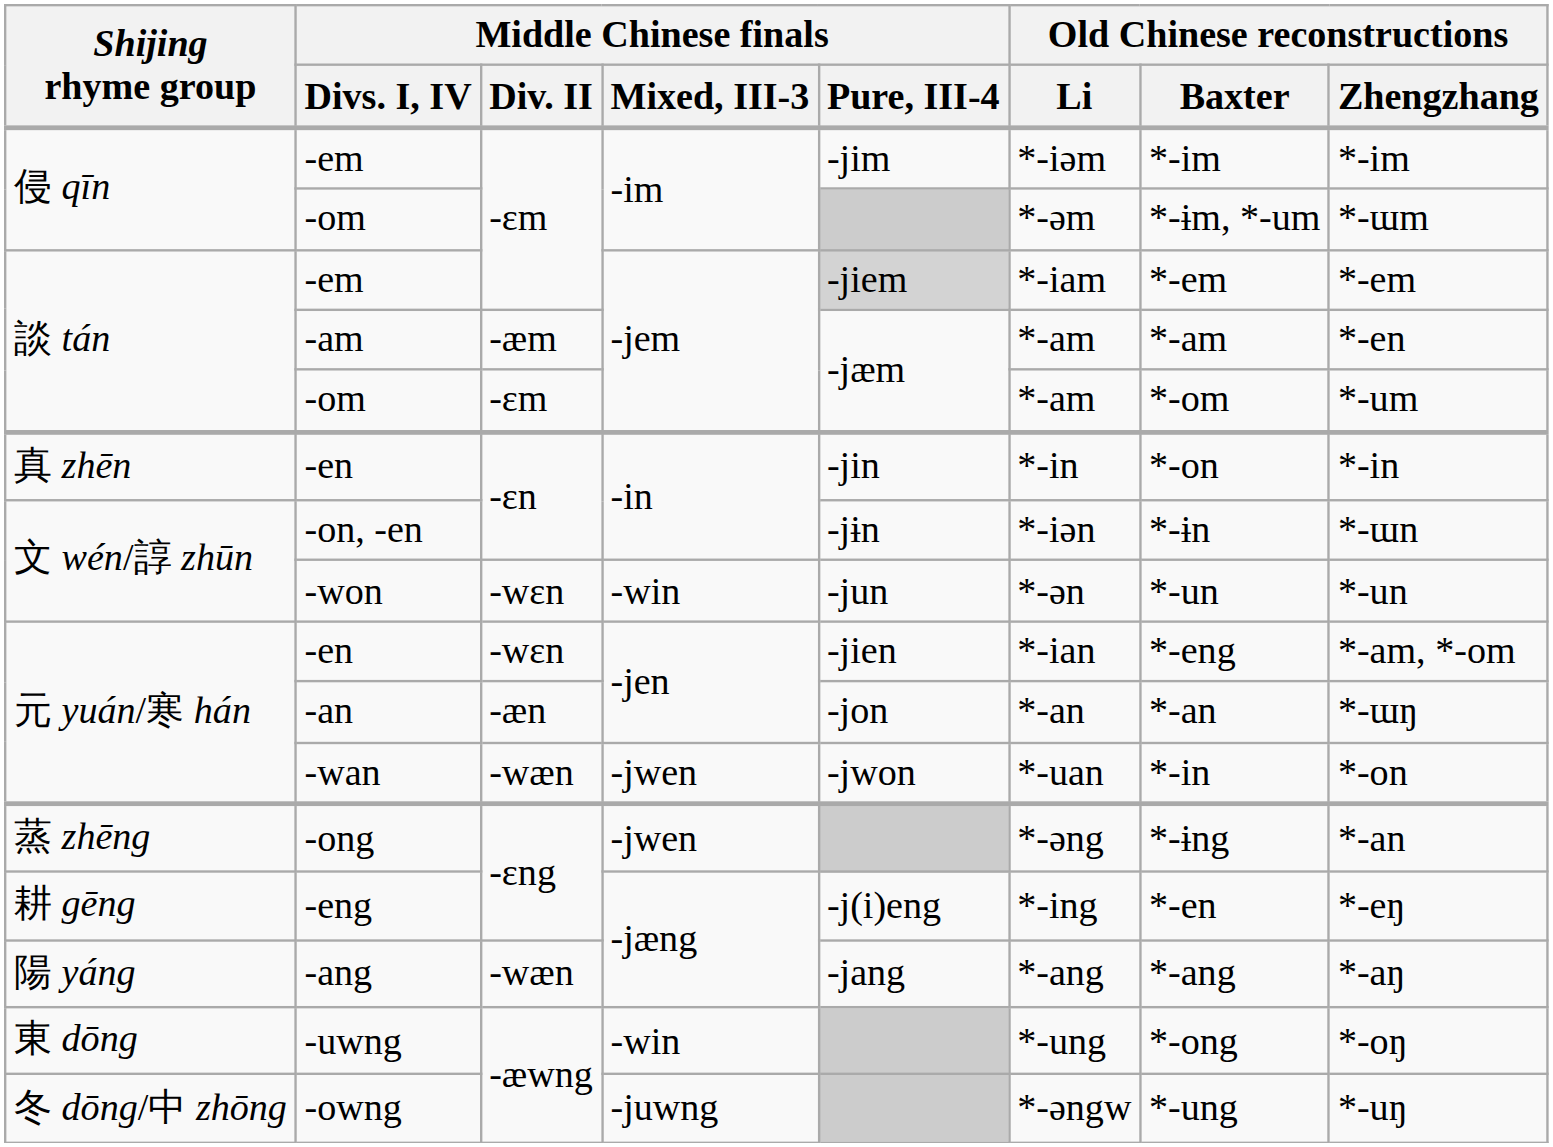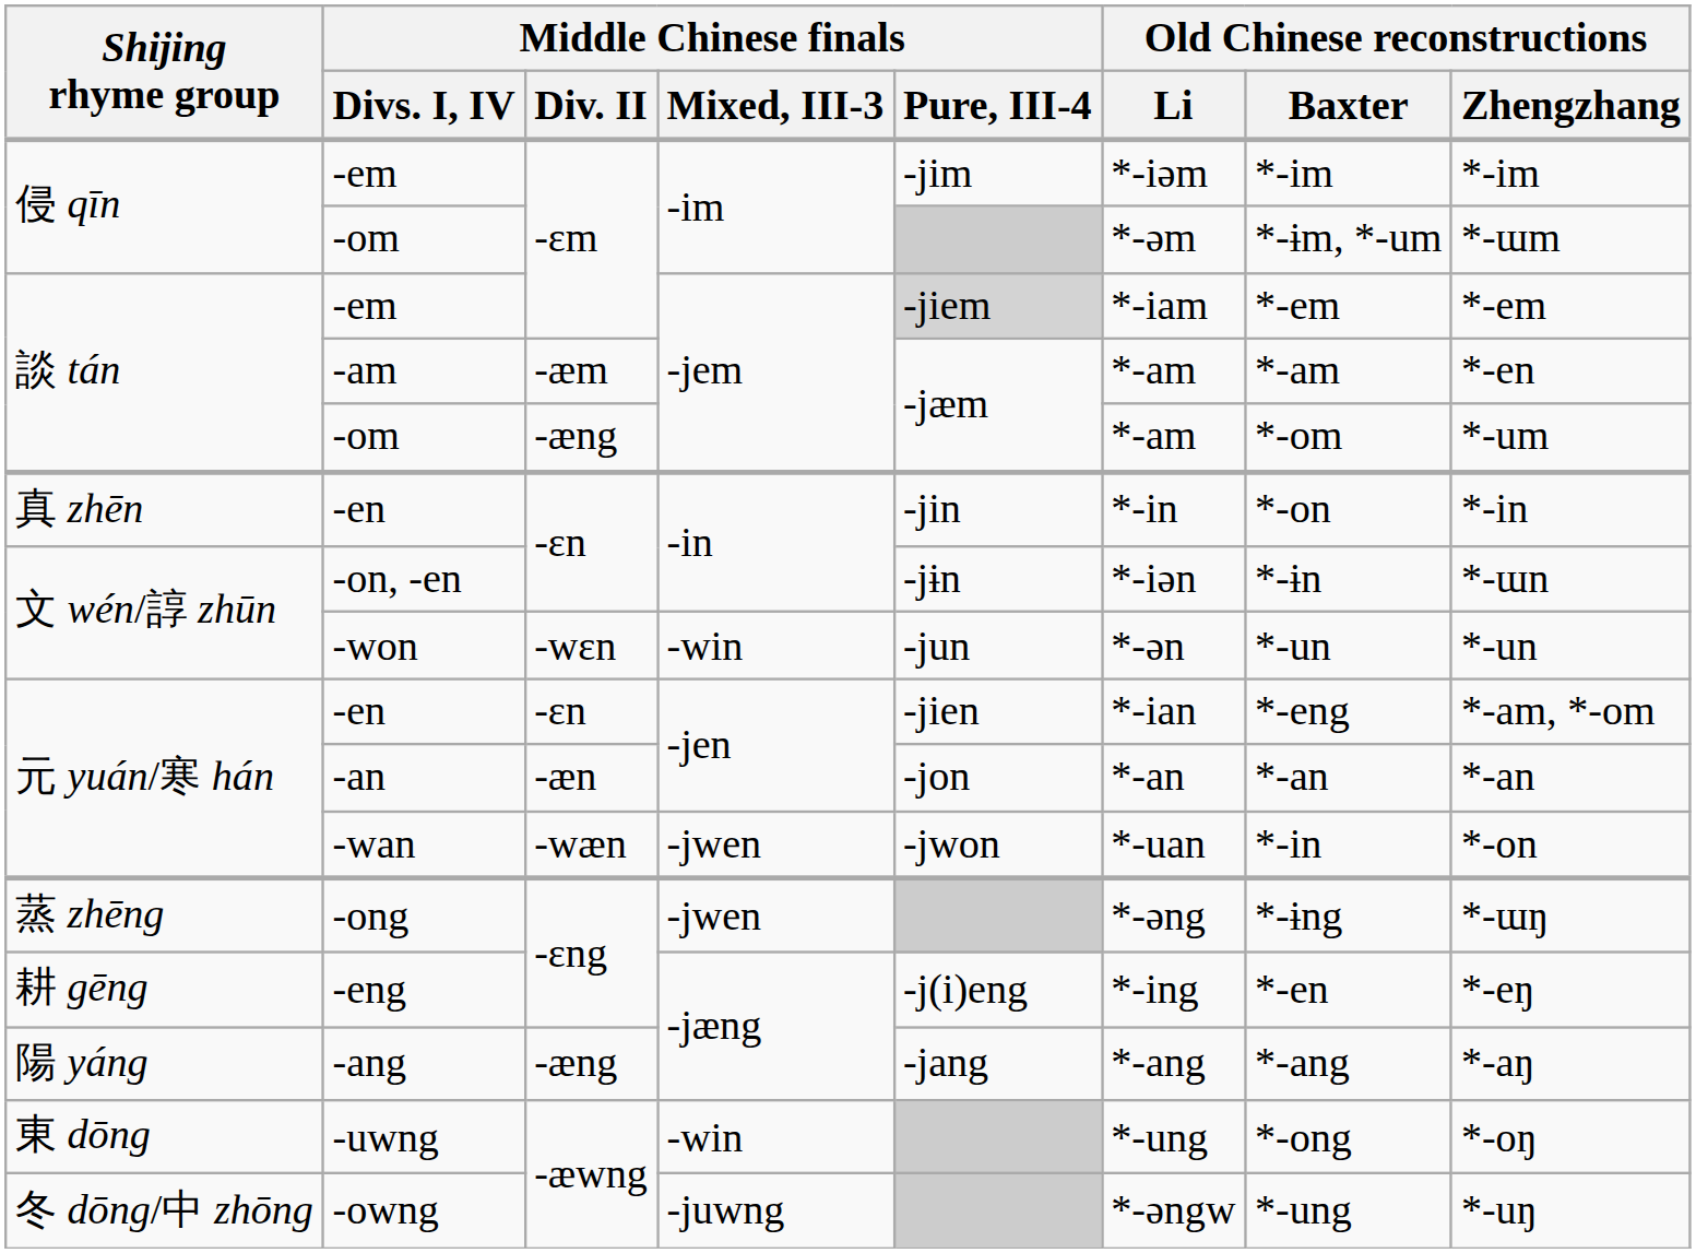 <table class="wikitable">
 <tr>
 <th rowspan="2"><em>Shijing</em><br>rhyme group</th>
 <th colspan="4">Middle Chinese finals</th>
 <th colspan="3">Old Chinese reconstructions</th>
 </tr>
 <tr>
 <th>Divs. I, IV</th>
 <th>Div. II</th>
 <th>Mixed, III-3</th>
 <th>Pure, III-4</th>
 <th>Li</th>
 <th>Baxter</th>
 <th>Zhengzhang</th>
 </tr>
 <tr style="border-top: 2px solid #aaa;">
 <td rowspan="2">侵 <em>qīn</em></td>
 <td> -em</td>
 <td rowspan="3"> -ɛm</td>
 <td rowspan="2"> -im</td>
 <td> -jim</td>
 <td>*-iəm</td>
 <td>*-im</td>
 <td>*-im</td>
 </tr>
 <tr>
 <td> -om</td>
 <td style="background-color:#ccc"></td>
 <td>*-əm</td>
 <td>*-ɨm, *-um</td>
 <td>*-ɯm</td>
 </tr>
 <tr>
 <td rowspan="3">談 <em>tán</em></td>
 <td> -em</td>
 <td rowspan="3"> -jem</td>
 <td style="background: lightgrey;"> -jiem</td>
 <td>*-iam</td>
 <td>*-em</td>
 <td>*-em</td>
 </tr>
 <tr>
 <td> -am</td>
 <td> -æm</td>
 <td rowspan="2"> -jæm</td>
 <td>*-am</td>
 <td>*-am</td>
 <td>*-en</td>
 </tr>
 <tr>
 <td> -om</td>
-<td> -ɛm</td>
+<td> -æng</td>
 <td>*-am</td>
 <td>*-om</td>
 <td>*-um</td>
 </tr>
 <tr style="border-top: 2px solid #aaa;">
 <td>真 <em>zhēn</em></td>
 <td> -en</td>
 <td rowspan="2"> -ɛn</td>
 <td rowspan="2"> -in</td>
 <td> -jin</td>
 <td>*-in</td>
 <td>*-on</td>
 <td>*-in</td>
 </tr>
 <tr>
 <td rowspan="2">文 <em>wén</em>/諄 <em>zhūn</em></td>
 <td> -on,  -en</td>
 <td> -jɨn</td>
 <td>*-iən</td>
 <td>*-ɨn</td>
 <td>*-ɯn</td>
 </tr>
 <tr>
 <td> -won</td>
 <td> -wɛn</td>
 <td> -win</td>
 <td> -jun</td>
 <td>*-ən</td>
 <td>*-un</td>
 <td>*-un</td>
 </tr>
 <tr>
 <td rowspan="3">元 <em>yuán</em>/寒 <em>hán</em></td>
 <td> -en</td>
-<td> -wɛn</td>
+<td> -ɛn</td>
 <td rowspan="2"> -jen</td>
 <td> -jien</td>
 <td>*-ian</td>
 <td>*-eng</td>
 <td>*-am, *-om</td>
 </tr>
 <tr>
 <td> -an</td>
 <td> -æn</td>
 <td> -jon</td>
 <td>*-an</td>
 <td>*-an</td>
-<td>*-ɯŋ</td>
+<td>*-an</td>
 </tr>
 <tr>
 <td> -wan</td>
 <td> -wæn</td>
 <td> -jwen</td>
 <td> -jwon</td>
 <td>*-uan</td>
 <td>*-in</td>
 <td>*-on</td>
 </tr>
 <tr style="border-top: 2px solid #aaa;">
 <td>蒸 <em>zhēng</em></td>
 <td> -ong</td>
 <td rowspan="2"> -ɛng</td>
 <td> -jwen</td>
 <td style="background-color:#ccc"></td>
 <td>*-əng</td>
 <td>*-ɨng</td>
-<td>*-an</td>
+<td>*-ɯŋ</td>
 </tr>
 <tr>
 <td>耕 <em>gēng</em></td>
 <td> -eng</td>
 <td rowspan="2"> -jæng</td>
 <td> -j(i)eng</td>
 <td>*-ing</td>
 <td>*-en</td>
 <td>*-eŋ</td>
 </tr>
 <tr>
 <td>陽 <em>yáng</em></td>
 <td> -ang</td>
-<td> -wæn</td>
+<td> -æng</td>
 <td> -jang</td>
 <td>*-ang</td>
 <td>*-ang</td>
 <td>*-aŋ</td>
 </tr>
 <tr>
 <td>東 <em>dōng</em></td>
 <td> -uwng</td>
 <td rowspan="2"> -æwng</td>
 <td> -win</td>
 <td style="background-color:#ccc"></td>
 <td>*-ung</td>
 <td>*-ong</td>
 <td>*-oŋ</td>
 </tr>
 <tr>
 <td>冬 <em>dōng</em>/中 <em>zhōng</em></td>
 <td> -owng</td>
 <td> -juwng</td>
 <td style="background-color:#ccc"></td>
 <td>*-əngw</td>
 <td>*-ung</td>
 <td>*-uŋ</td>
 </tr>
 </table>
